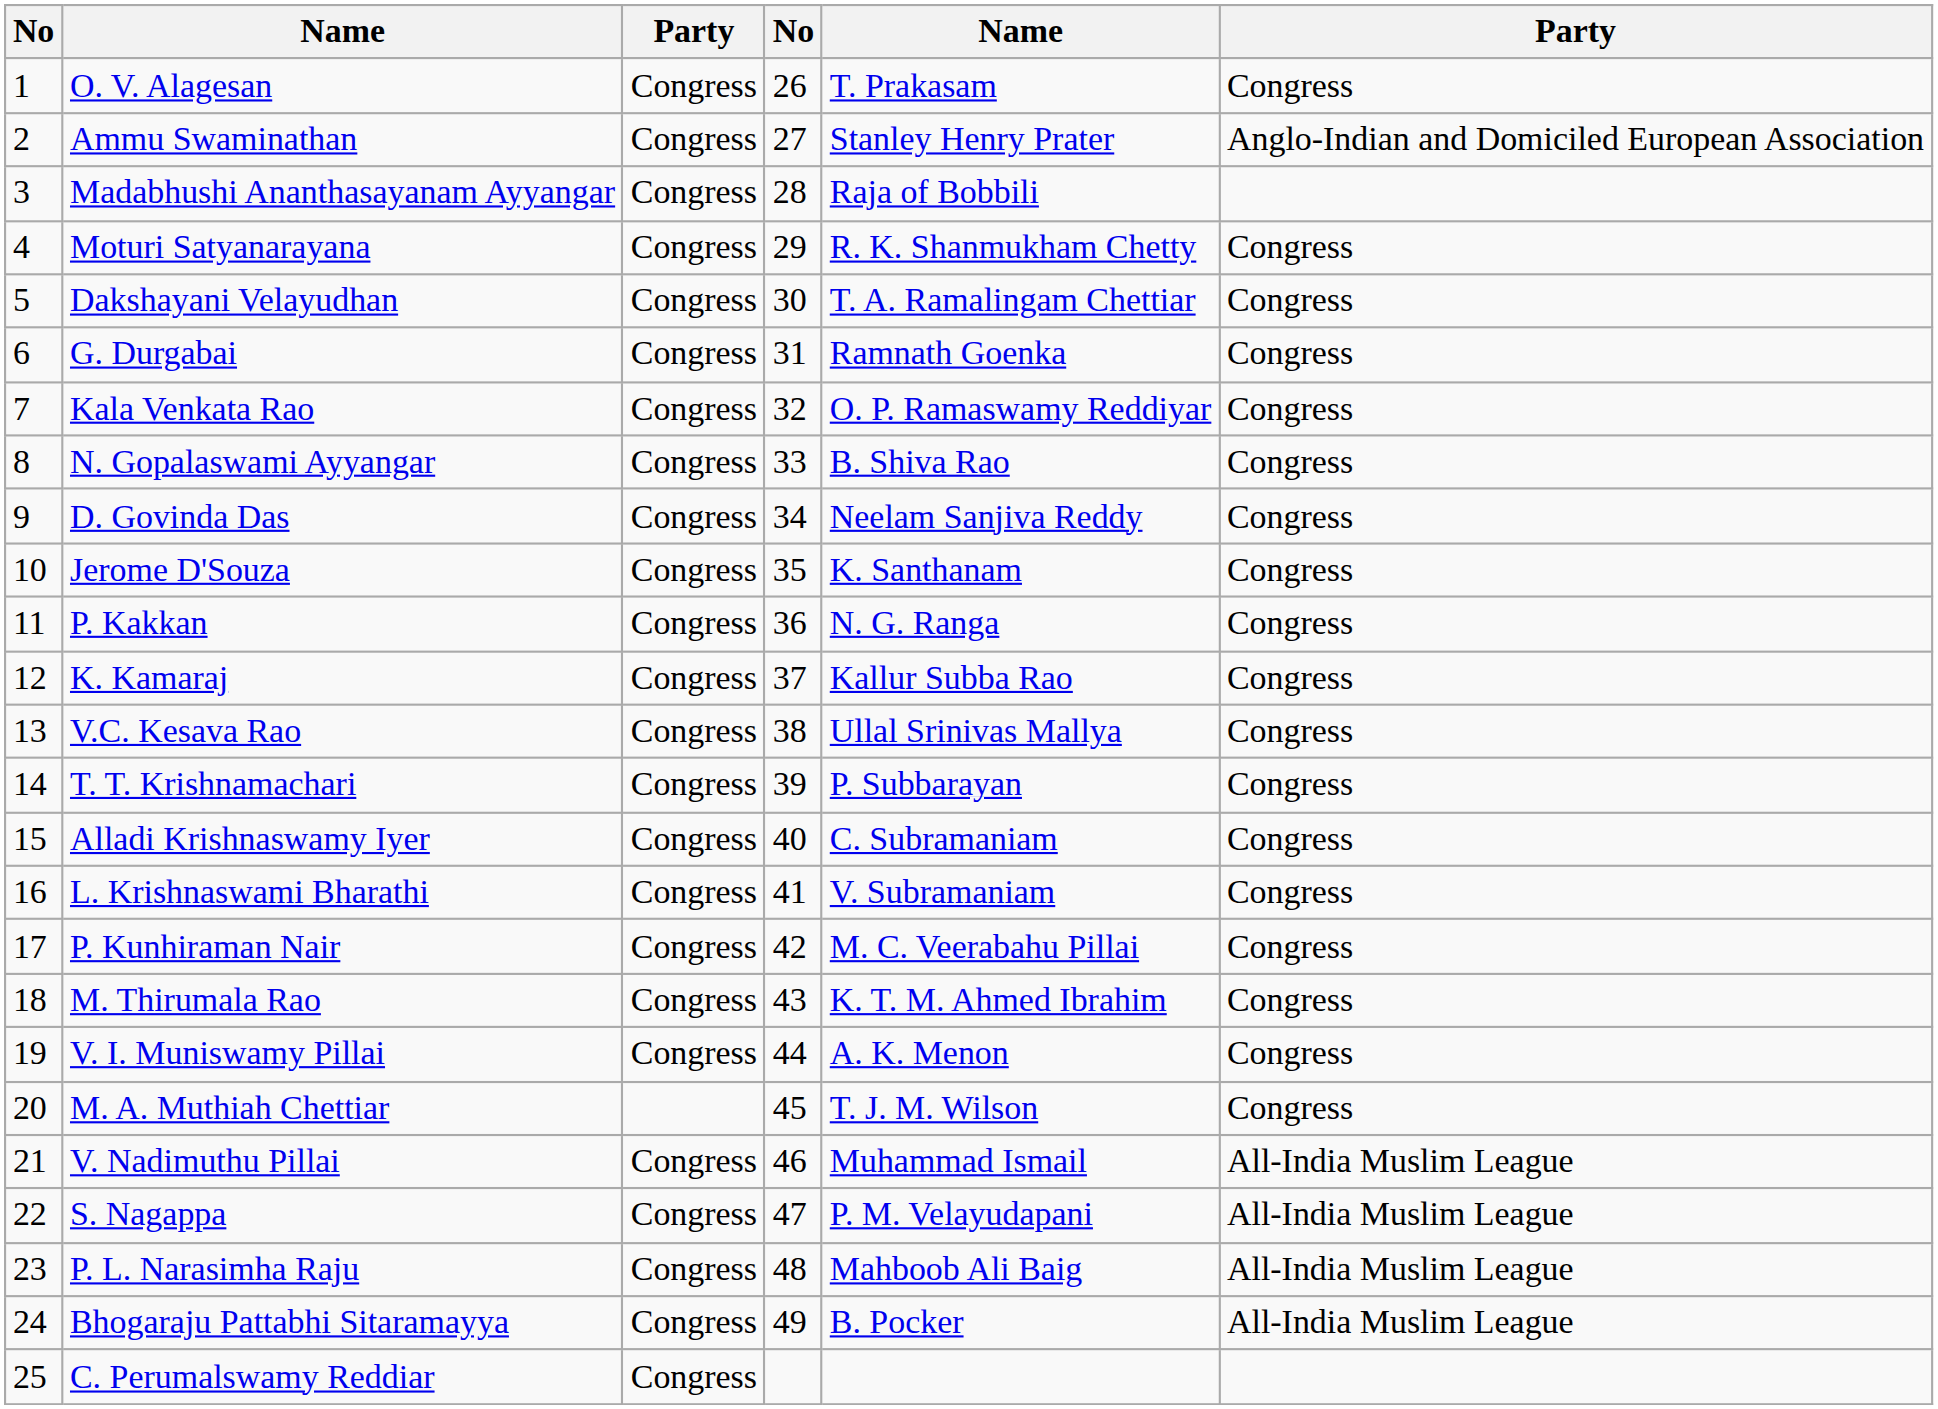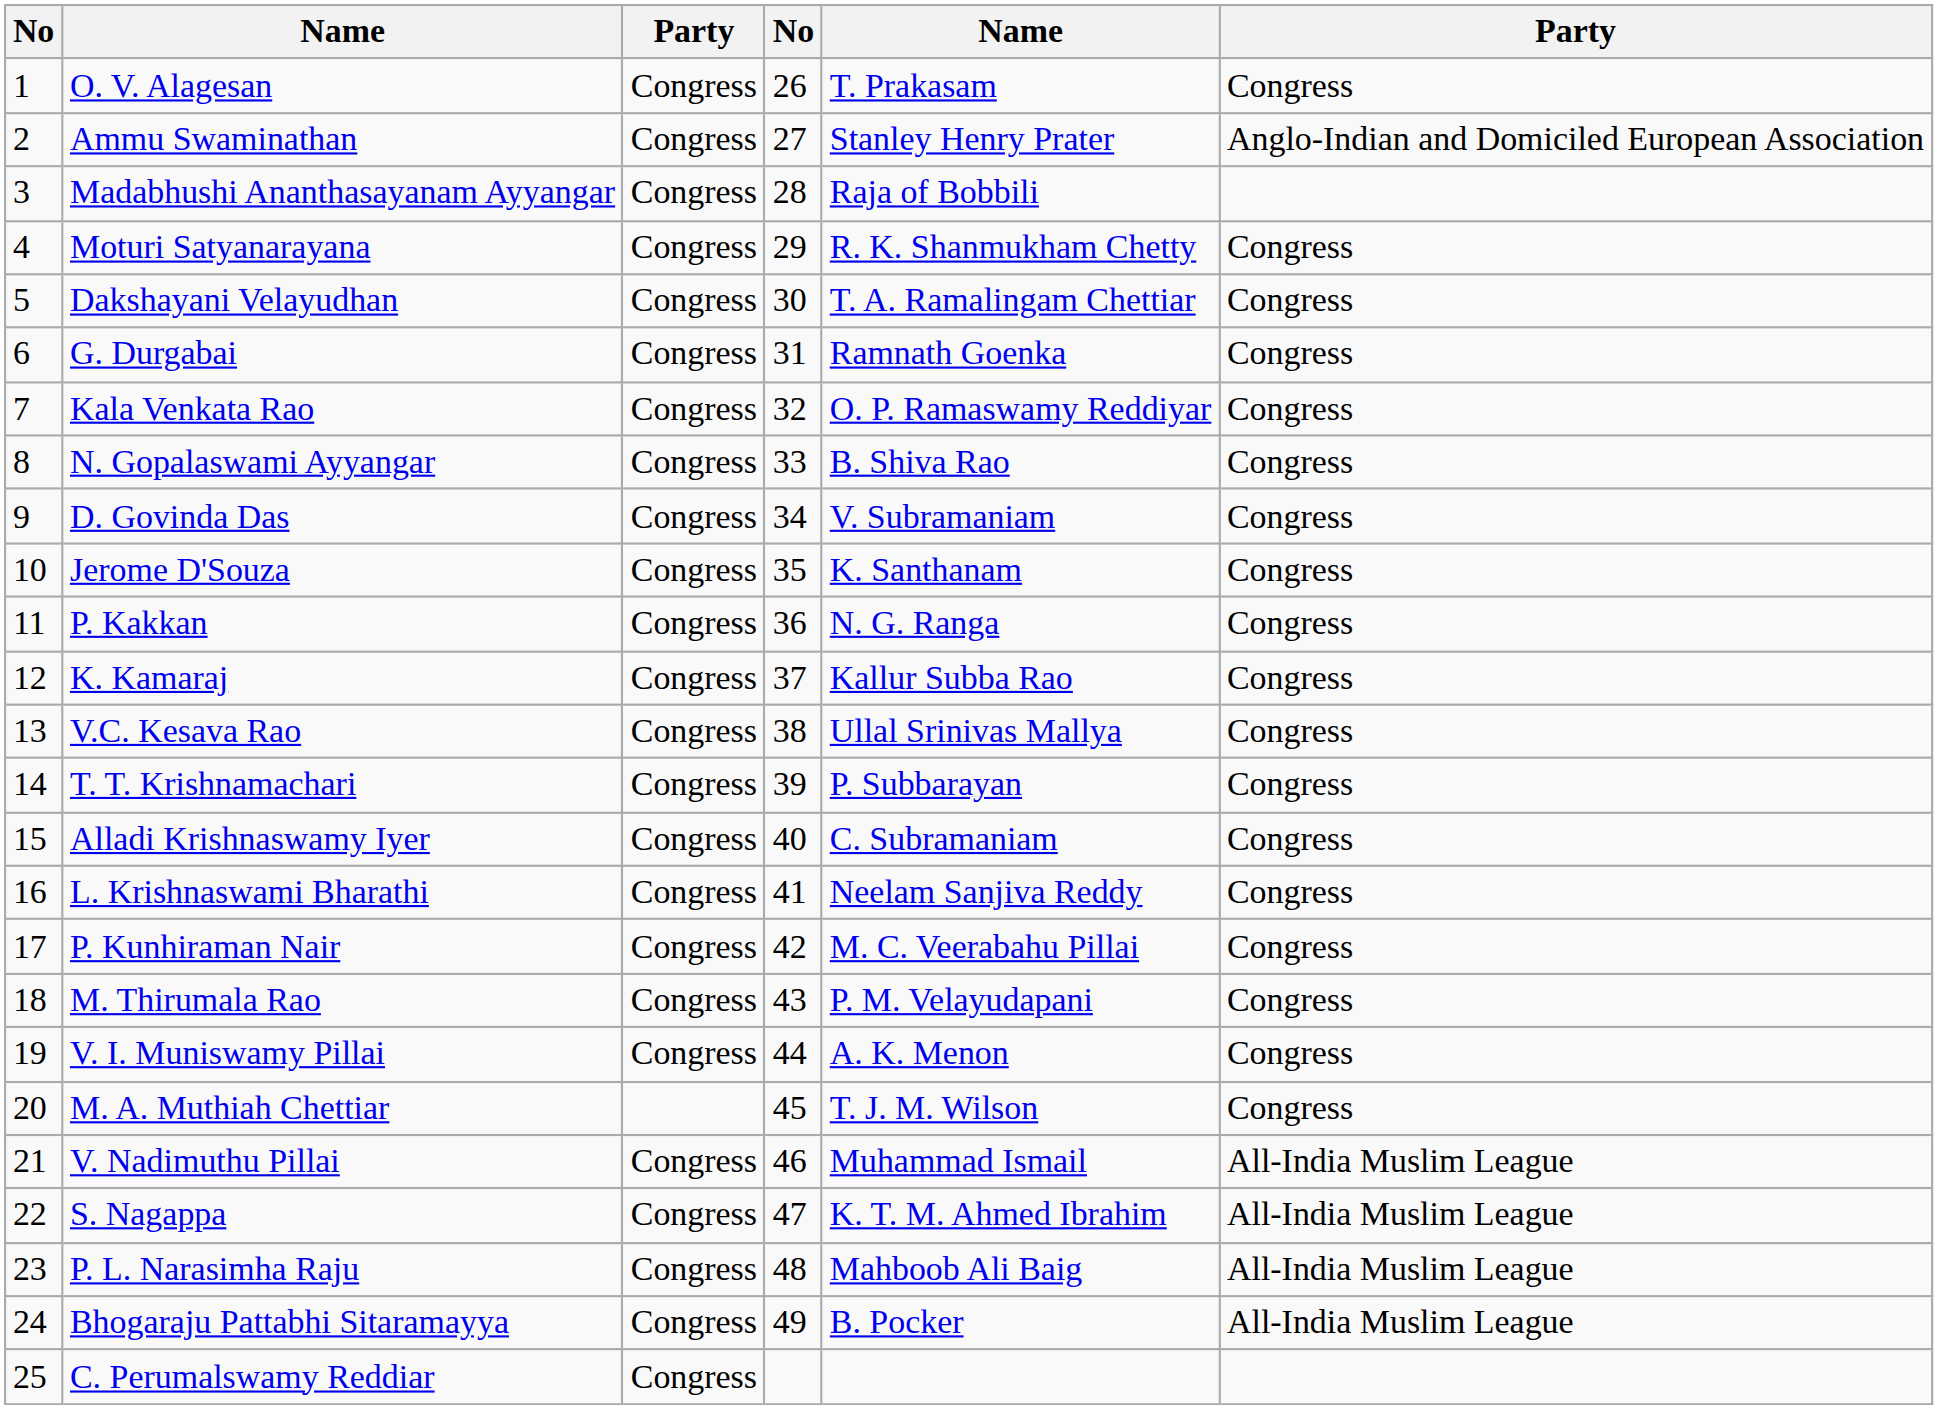 <table class="wikitable">
 <tr>
 <th>No</th>
 <th>Name</th>
 <th>Party</th>
 <th>No</th>
 <th>Name</th>
 <th>Party</th>
 </tr>
 <tr>
 <td>1</td>
 <td><a href='#'>O. V. Alagesan</a></td>
 <td>Congress</td>
 <td>26</td>
 <td><a href='#'>T. Prakasam</a></td>
 <td>Congress</td>
 </tr>
 <tr>
 <td>2</td>
 <td><a href='#'>Ammu Swaminathan</a></td>
 <td>Congress</td>
 <td>27</td>
 <td><a href='#'>Stanley Henry Prater</a></td>
 <td>Anglo-Indian and Domiciled European Association</td>
 </tr>
 <tr>
 <td>3</td>
 <td><a href='#'>Madabhushi Ananthasayanam Ayyangar</a></td>
 <td>Congress</td>
 <td>28</td>
 <td><a href='#'>Raja of Bobbili</a></td>
 <td></td>
 </tr>
 <tr>
 <td>4</td>
 <td><a href='#'>Moturi Satyanarayana</a></td>
 <td>Congress</td>
 <td>29</td>
 <td><a href='#'>R. K. Shanmukham Chetty</a></td>
 <td>Congress</td>
 </tr>
 <tr>
 <td>5</td>
 <td><a href='#'>Dakshayani Velayudhan</a></td>
 <td>Congress</td>
 <td>30</td>
 <td><a href='#'>T. A. Ramalingam Chettiar</a></td>
 <td>Congress</td>
 </tr>
 <tr>
 <td>6</td>
 <td><a href='#'>G. Durgabai</a></td>
 <td>Congress</td>
 <td>31</td>
 <td><a href='#'>Ramnath Goenka</a></td>
 <td>Congress</td>
 </tr>
 <tr>
 <td>7</td>
 <td><a href='#'>Kala Venkata Rao</a></td>
 <td>Congress</td>
 <td>32</td>
 <td><a href='#'>O. P. Ramaswamy Reddiyar</a></td>
 <td>Congress</td>
 </tr>
 <tr>
 <td>8</td>
 <td><a href='#'>N. Gopalaswami Ayyangar</a></td>
 <td>Congress</td>
 <td>33</td>
 <td><a href='#'>B. Shiva Rao</a></td>
 <td>Congress</td>
 </tr>
 <tr>
 <td>9</td>
 <td><a href='#'>D. Govinda Das</a></td>
 <td>Congress</td>
 <td>34</td>
-<td><a href='#'>Neelam Sanjiva Reddy</a></td>
+<td><a href='#'>V. Subramaniam</a></td>
 <td>Congress</td>
 </tr>
 <tr>
 <td>10</td>
 <td><a href='#'>Jerome D'Souza</a></td>
 <td>Congress</td>
 <td>35</td>
 <td><a href='#'>K. Santhanam</a></td>
 <td>Congress</td>
 </tr>
 <tr>
 <td>11</td>
 <td><a href='#'>P. Kakkan</a></td>
 <td>Congress</td>
 <td>36</td>
 <td><a href='#'>N. G. Ranga</a></td>
 <td>Congress</td>
 </tr>
 <tr>
 <td>12</td>
 <td><a href='#'>K. Kamaraj</a></td>
 <td>Congress</td>
 <td>37</td>
 <td><a href='#'>Kallur Subba Rao</a></td>
 <td>Congress</td>
 </tr>
 <tr>
 <td>13</td>
 <td><a href='#'>V.C. Kesava Rao</a></td>
 <td>Congress</td>
 <td>38</td>
 <td><a href='#'>Ullal Srinivas Mallya</a></td>
 <td>Congress</td>
 </tr>
 <tr>
 <td>14</td>
 <td><a href='#'>T. T. Krishnamachari</a></td>
 <td>Congress</td>
 <td>39</td>
 <td><a href='#'>P. Subbarayan</a></td>
 <td>Congress</td>
 </tr>
 <tr>
 <td>15</td>
 <td><a href='#'>Alladi Krishnaswamy Iyer</a></td>
 <td>Congress</td>
 <td>40</td>
 <td><a href='#'>C. Subramaniam</a></td>
 <td>Congress</td>
 </tr>
 <tr>
 <td>16</td>
 <td><a href='#'>L. Krishnaswami Bharathi</a></td>
 <td>Congress</td>
 <td>41</td>
-<td><a href='#'>V. Subramaniam</a></td>
+<td><a href='#'>Neelam Sanjiva Reddy</a></td>
 <td>Congress</td>
 </tr>
 <tr>
 <td>17</td>
 <td><a href='#'>P. Kunhiraman Nair</a></td>
 <td>Congress</td>
 <td>42</td>
 <td><a href='#'>M. C. Veerabahu Pillai</a></td>
 <td>Congress</td>
 </tr>
 <tr>
 <td>18</td>
 <td><a href='#'>M. Thirumala Rao</a></td>
 <td>Congress</td>
 <td>43</td>
-<td><a href='#'>K. T. M. Ahmed Ibrahim</a></td>
+<td><a href='#'>P. M. Velayudapani</a></td>
 <td>Congress</td>
 </tr>
 <tr>
 <td>19</td>
 <td><a href='#'>V. I. Muniswamy Pillai</a></td>
 <td>Congress</td>
 <td>44</td>
 <td><a href='#'>A. K. Menon</a></td>
 <td>Congress</td>
 </tr>
 <tr>
 <td>20</td>
 <td><a href='#'>M. A. Muthiah Chettiar</a></td>
 <td></td>
 <td>45</td>
 <td><a href='#'>T. J. M. Wilson</a></td>
 <td>Congress</td>
 </tr>
 <tr>
 <td>21</td>
 <td><a href='#'>V. Nadimuthu Pillai</a></td>
 <td>Congress</td>
 <td>46</td>
 <td><a href='#'>Muhammad Ismail</a></td>
 <td>All-India Muslim League</td>
 </tr>
 <tr>
 <td>22</td>
 <td><a href='#'>S. Nagappa</a></td>
 <td>Congress</td>
 <td>47</td>
-<td><a href='#'>P. M. Velayudapani</a></td>
+<td><a href='#'>K. T. M. Ahmed Ibrahim</a></td>
 <td>All-India Muslim League</td>
 </tr>
 <tr>
 <td>23</td>
 <td><a href='#'>P. L. Narasimha Raju</a></td>
 <td>Congress</td>
 <td>48</td>
 <td><a href='#'>Mahboob Ali Baig</a></td>
 <td>All-India Muslim League</td>
 </tr>
 <tr>
 <td>24</td>
 <td><a href='#'>Bhogaraju Pattabhi Sitaramayya</a></td>
 <td>Congress</td>
 <td>49</td>
 <td><a href='#'>B. Pocker</a></td>
 <td>All-India Muslim League</td>
 </tr>
 <tr>
 <td>25</td>
 <td><a href='#'>C. Perumalswamy Reddiar</a></td>
 <td>Congress</td>
 <td></td>
 <td></td>
 <td></td>
 </tr>
 </table>
